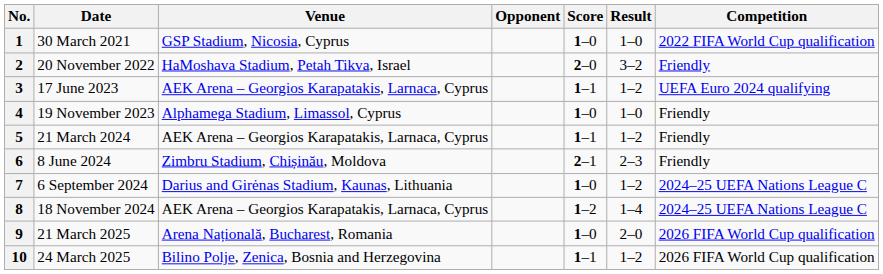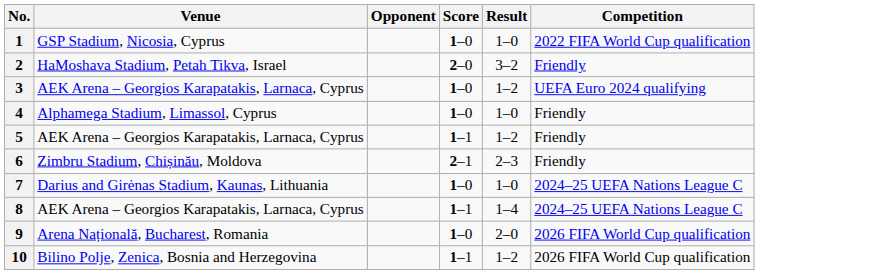 <table class="wikitable collapsible" style="text-align: left;" align=center>
 <tr>
 <th>No.</th>
-<th>Date</th>
 <th>Venue</th>
 <th>Opponent</th>
 <th>Score</th>
 <th>Result</th>
 <th>Competition</th>
 </tr>
 <tr>
 <th>1</th>
-<td>30 March 2021</td>
 <td><a href='#'>GSP Stadium</a>, <a href='#'>Nicosia</a>, Cyprus</td>
 <td></td>
 <td style="text-align: center;"><strong>1</strong>–0</td>
 <td style="text-align: center;">1–0</td>
 <td><a href='#'>2022 FIFA World Cup qualification</a></td>
 </tr>
 <tr>
 <th>2</th>
-<td>20 November 2022</td>
 <td><a href='#'>HaMoshava Stadium</a>, <a href='#'>Petah Tikva</a>, Israel</td>
 <td></td>
 <td align=center><strong>2</strong>–0</td>
 <td align=center>3–2</td>
 <td><a href='#'>Friendly</a></td>
 </tr>
 <tr>
 <th>3</th>
-<td>17 June 2023</td>
 <td><a href='#'>AEK Arena – Georgios Karapatakis</a>, <a href='#'>Larnaca</a>, Cyprus</td>
 <td></td>
-<td align=center><strong>1</strong>–1</td>
+<td align=center><strong>1</strong>–0</td>
 <td align=center>1–2</td>
 <td><a href='#'>UEFA Euro 2024 qualifying</a></td>
 </tr>
 <tr>
 <th>4</th>
-<td>19 November 2023</td>
 <td><a href='#'>Alphamega Stadium</a>, <a href='#'>Limassol</a>, Cyprus</td>
 <td></td>
 <td align=center><strong>1</strong>–0</td>
 <td style="text-align: center;">1–0</td>
 <td>Friendly</td>
 </tr>
 <tr>
 <th>5</th>
-<td>21 March 2024</td>
 <td>AEK Arena – Georgios Karapatakis, Larnaca, Cyprus</td>
 <td></td>
 <td align=center><strong>1</strong>–1</td>
 <td align=center>1–2</td>
 <td>Friendly</td>
 </tr>
 <tr>
 <th>6</th>
-<td>8 June 2024</td>
 <td><a href='#'>Zimbru Stadium</a>, <a href='#'>Chișinău</a>, Moldova</td>
 <td></td>
 <td align=center><strong>2</strong>–1</td>
 <td style="text-align: center;">2–3</td>
 <td>Friendly</td>
 </tr>
 <tr>
 <th>7</th>
-<td>6 September 2024</td>
 <td><a href='#'>Darius and Girėnas Stadium</a>, <a href='#'>Kaunas</a>, Lithuania</td>
 <td></td>
 <td align=center><strong>1</strong>–0</td>
-<td align=center>1–2</td>
+<td style="text-align: center;">1–0</td>
 <td><a href='#'>2024–25 UEFA Nations League C</a></td>
 </tr>
 <tr>
 <th>8</th>
-<td>18 November 2024</td>
 <td>AEK Arena – Georgios Karapatakis, Larnaca, Cyprus</td>
 <td></td>
-<td align=center><strong>1</strong>–2</td>
+<td align=center><strong>1</strong>–1</td>
 <td style="text-align: center;">1–4</td>
 <td><a href='#'>2024–25 UEFA Nations League C</a></td>
 </tr>
 <tr>
 <th>9</th>
-<td>21 March 2025</td>
 <td><a href='#'>Arena Națională</a>, <a href='#'>Bucharest</a>, Romania</td>
 <td></td>
 <td align=center><strong>1</strong>–0</td>
 <td style="text-align: center;">2–0</td>
 <td><a href='#'>2026 FIFA World Cup qualification</a></td>
 </tr>
 <tr>
 <th>10</th>
-<td>24 March 2025</td>
 <td><a href='#'>Bilino Polje</a>, <a href='#'>Zenica</a>, Bosnia and Herzegovina</td>
 <td></td>
 <td align=center><strong>1</strong>–1</td>
 <td style="text-align: center;">1–2</td>
 <td>2026 FIFA World Cup qualification</td>
 </tr>
 </table>
